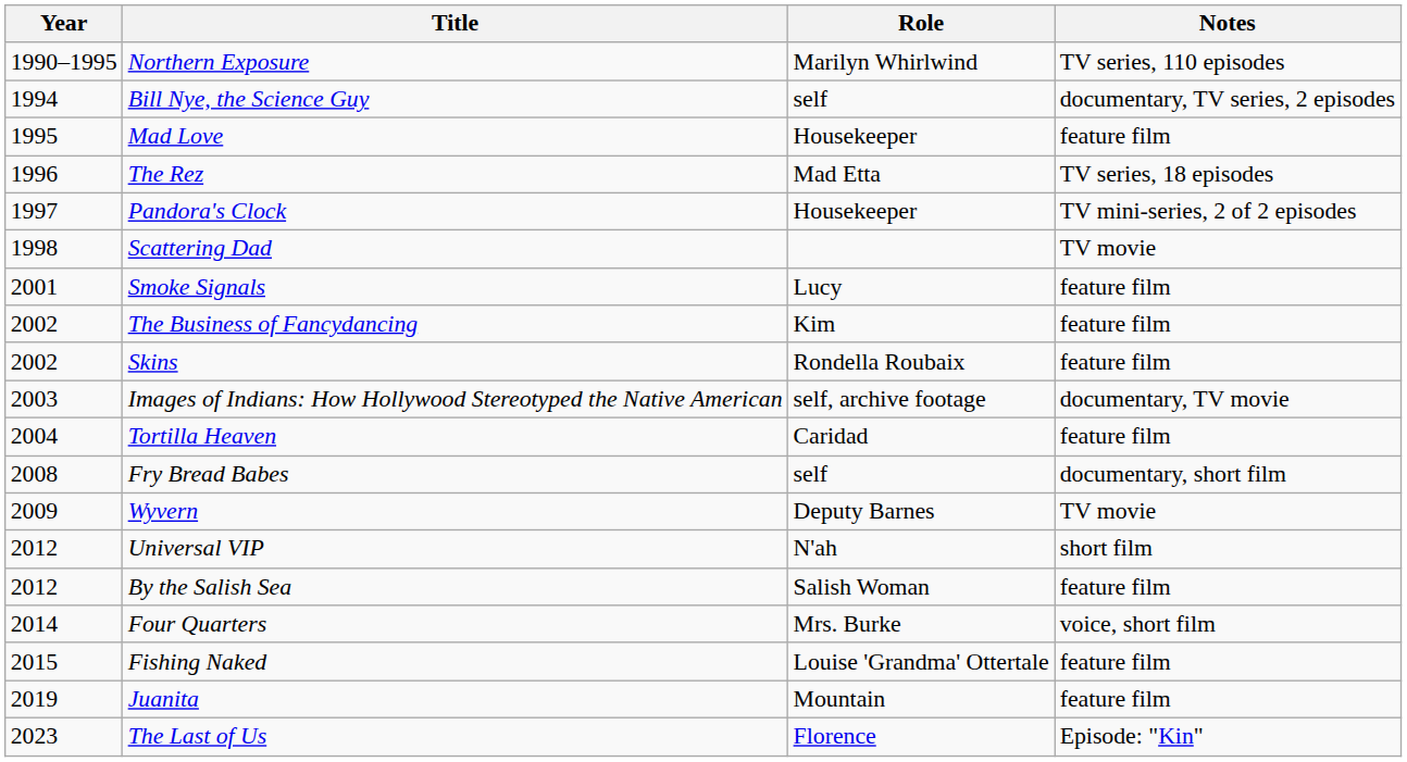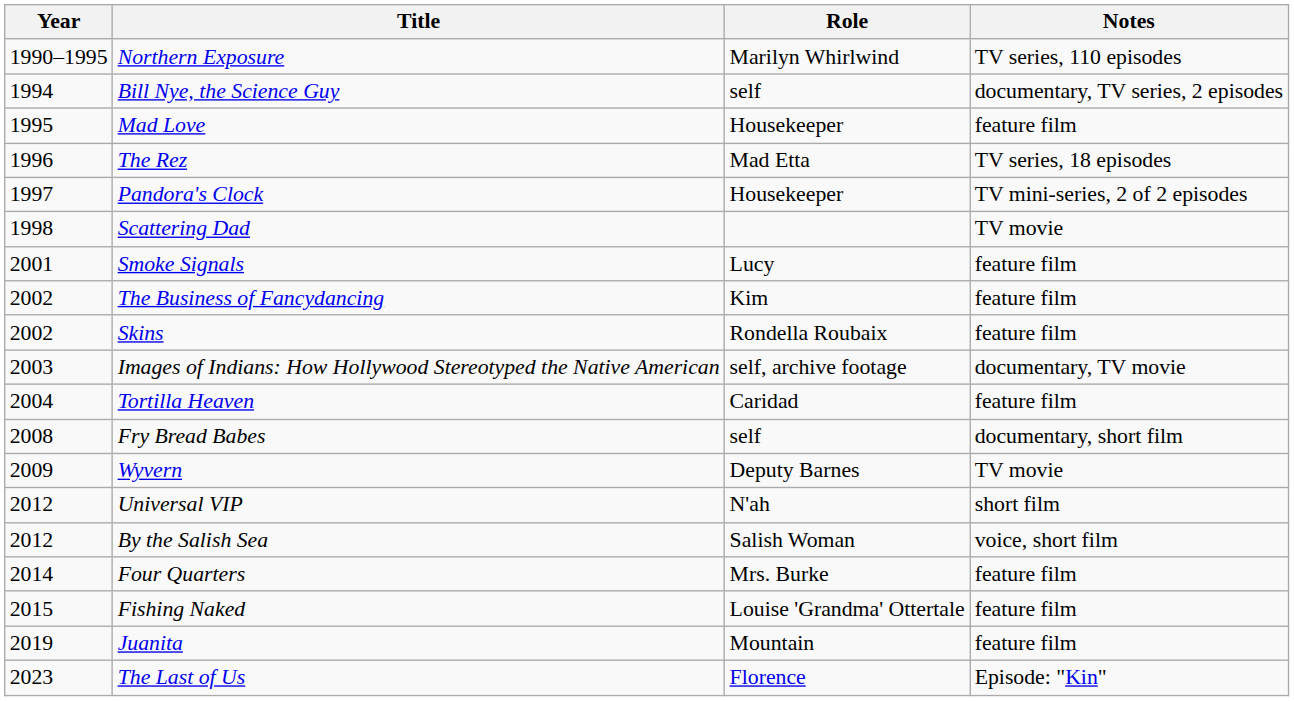 <table class="wikitable sortable">
 <tr>
 <th>Year</th>
 <th>Title</th>
 <th>Role</th>
 <th class="unsortable">Notes</th>
 </tr>
 <tr>
 <td>1990–1995</td>
 <td><em><a href='#'>Northern Exposure</a></em></td>
 <td>Marilyn Whirlwind</td>
 <td>TV series, 110 episodes</td>
 </tr>
 <tr>
 <td>1994</td>
 <td><em><a href='#'>Bill Nye, the Science Guy</a></em></td>
 <td>self</td>
 <td>documentary, TV series, 2 episodes</td>
 </tr>
 <tr>
 <td>1995</td>
 <td><em><a href='#'>Mad Love</a></em></td>
 <td>Housekeeper</td>
 <td>feature film</td>
 </tr>
 <tr>
 <td>1996</td>
 <td><em><a href='#'>The Rez</a></em></td>
 <td>Mad Etta</td>
 <td>TV series, 18 episodes</td>
 </tr>
 <tr>
 <td>1997</td>
 <td><em><a href='#'>Pandora's Clock</a></em></td>
 <td>Housekeeper</td>
 <td>TV mini-series, 2 of 2 episodes</td>
 </tr>
 <tr>
 <td>1998</td>
 <td><em><a href='#'>Scattering Dad</a></em></td>
 <td></td>
 <td>TV movie</td>
 </tr>
 <tr>
 <td>2001</td>
 <td><em><a href='#'>Smoke Signals</a></em></td>
 <td>Lucy</td>
 <td>feature film</td>
 </tr>
 <tr>
 <td>2002</td>
 <td><em><a href='#'>The Business of Fancydancing</a></em></td>
 <td>Kim</td>
 <td>feature film</td>
 </tr>
 <tr>
 <td>2002</td>
 <td><em><a href='#'>Skins</a></em></td>
 <td>Rondella Roubaix</td>
 <td>feature film</td>
 </tr>
 <tr>
 <td>2003</td>
 <td><em>Images of Indians: How Hollywood Stereotyped the Native American</em></td>
 <td>self, archive footage</td>
 <td>documentary, TV movie</td>
 </tr>
 <tr>
 <td>2004</td>
 <td><em><a href='#'>Tortilla Heaven</a></em></td>
 <td>Caridad</td>
 <td>feature film</td>
 </tr>
 <tr>
 <td>2008</td>
 <td><em>Fry Bread Babes</em></td>
 <td>self</td>
 <td>documentary, short film</td>
 </tr>
 <tr>
 <td>2009</td>
 <td><em><a href='#'>Wyvern</a></em></td>
 <td>Deputy Barnes</td>
 <td>TV movie</td>
 </tr>
 <tr>
 <td>2012</td>
 <td><em>Universal VIP</em></td>
 <td>N'ah</td>
 <td>short film</td>
 </tr>
 <tr>
 <td>2012</td>
 <td><em>By the Salish Sea</em></td>
 <td>Salish Woman</td>
-<td>feature film</td>
+<td>voice, short film</td>
 </tr>
 <tr>
 <td>2014</td>
 <td><em>Four Quarters</em></td>
 <td>Mrs. Burke</td>
-<td>voice, short film</td>
+<td>feature film</td>
 </tr>
 <tr>
 <td>2015</td>
 <td><em>Fishing Naked</em></td>
 <td>Louise 'Grandma' Ottertale</td>
 <td>feature film</td>
 </tr>
 <tr>
 <td>2019</td>
 <td><em><a href='#'>Juanita</a></em></td>
 <td>Mountain</td>
 <td>feature film</td>
 </tr>
 <tr>
 <td>2023</td>
 <td><em><a href='#'>The Last of Us</a></em></td>
 <td><a href='#'>Florence</a></td>
 <td>Episode: "<a href='#'>Kin</a>"</td>
 </tr>
 </table>
